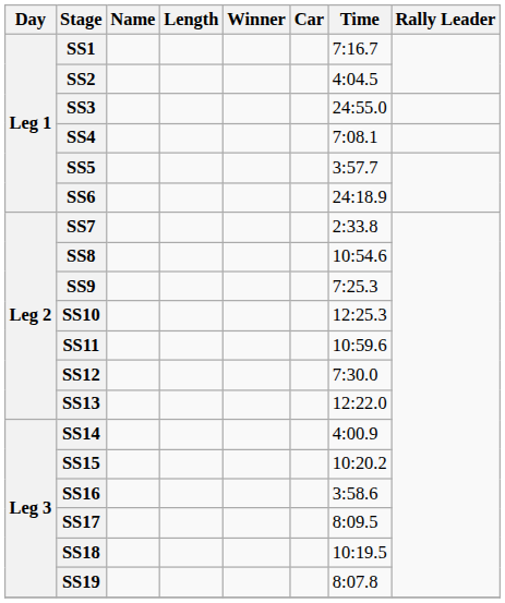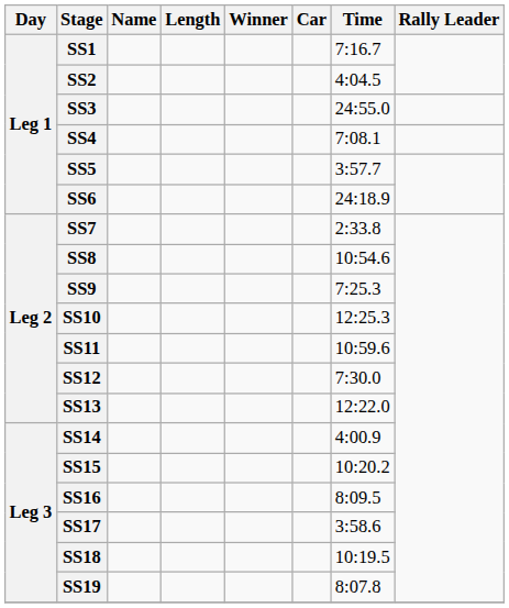 <table class="wikitable plainrowheaders sortable" style="font-size: 85%">
 <tr>
 <th>Day</th>
 <th>Stage</th>
 <th>Name</th>
 <th>Length</th>
 <th>Winner</th>
 <th>Car</th>
 <th>Time</th>
 <th>Rally Leader</th>
 </tr>
 <tr>
 <th rowspan="6">Leg 1</th>
 <th>SS1</th>
 <td></td>
 <td></td>
 <td></td>
 <td></td>
 <td>7:16.7</td>
 <td rowspan="2"></td>
 </tr>
 <tr>
 <th>SS2</th>
 <td></td>
 <td></td>
 <td></td>
 <td></td>
 <td>4:04.5</td>
 </tr>
 <tr>
 <th>SS3</th>
 <td></td>
 <td></td>
 <td></td>
 <td></td>
 <td>24:55.0</td>
 <td></td>
 </tr>
 <tr>
 <th>SS4</th>
 <td></td>
 <td></td>
 <td></td>
 <td></td>
 <td>7:08.1</td>
 <td></td>
 </tr>
 <tr>
 <th>SS5</th>
 <td></td>
 <td></td>
 <td></td>
 <td></td>
 <td>3:57.7</td>
 <td rowspan="2"></td>
 </tr>
 <tr>
 <th>SS6</th>
 <td></td>
 <td></td>
 <td></td>
 <td></td>
 <td>24:18.9</td>
 </tr>
 <tr>
 <th rowspan="7">Leg 2</th>
 <th>SS7</th>
 <td></td>
 <td></td>
 <td></td>
 <td></td>
 <td>2:33.8</td>
 <td rowspan="13"></td>
 </tr>
 <tr>
 <th>SS8</th>
 <td></td>
 <td></td>
 <td></td>
 <td></td>
 <td>10:54.6</td>
 </tr>
 <tr>
 <th>SS9</th>
 <td></td>
 <td></td>
 <td></td>
 <td></td>
 <td>7:25.3</td>
 </tr>
 <tr>
 <th>SS10</th>
 <td></td>
 <td></td>
 <td></td>
 <td></td>
 <td>12:25.3</td>
 </tr>
 <tr>
 <th>SS11</th>
 <td></td>
 <td></td>
 <td></td>
 <td></td>
 <td>10:59.6</td>
 </tr>
 <tr>
 <th>SS12</th>
 <td></td>
 <td></td>
 <td></td>
 <td></td>
 <td>7:30.0</td>
 </tr>
 <tr>
 <th>SS13</th>
 <td></td>
 <td></td>
 <td></td>
 <td></td>
 <td>12:22.0</td>
 </tr>
 <tr>
 <th rowspan="6">Leg 3</th>
 <th>SS14</th>
 <td></td>
 <td></td>
 <td></td>
 <td></td>
 <td>4:00.9</td>
 </tr>
 <tr>
 <th>SS15</th>
 <td></td>
 <td></td>
 <td></td>
 <td></td>
 <td>10:20.2</td>
 </tr>
 <tr>
 <th>SS16</th>
 <td></td>
 <td></td>
 <td></td>
 <td></td>
-<td>3:58.6</td>
+<td>8:09.5</td>
 </tr>
 <tr>
 <th>SS17</th>
 <td></td>
 <td></td>
 <td></td>
 <td></td>
-<td>8:09.5</td>
+<td>3:58.6</td>
 </tr>
 <tr>
 <th>SS18</th>
 <td></td>
 <td></td>
 <td></td>
 <td></td>
 <td>10:19.5</td>
 </tr>
 <tr>
 <th>SS19</th>
 <td></td>
 <td></td>
 <td></td>
 <td></td>
 <td>8:07.8</td>
 </tr>
 <tr>
 </tr>
 </table>
